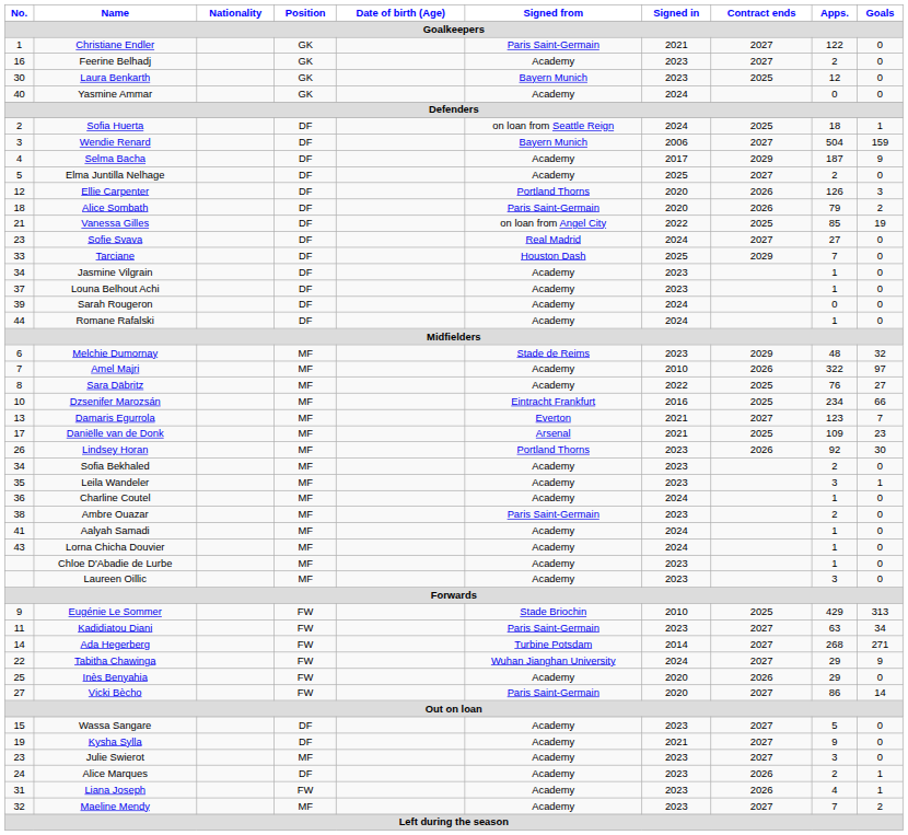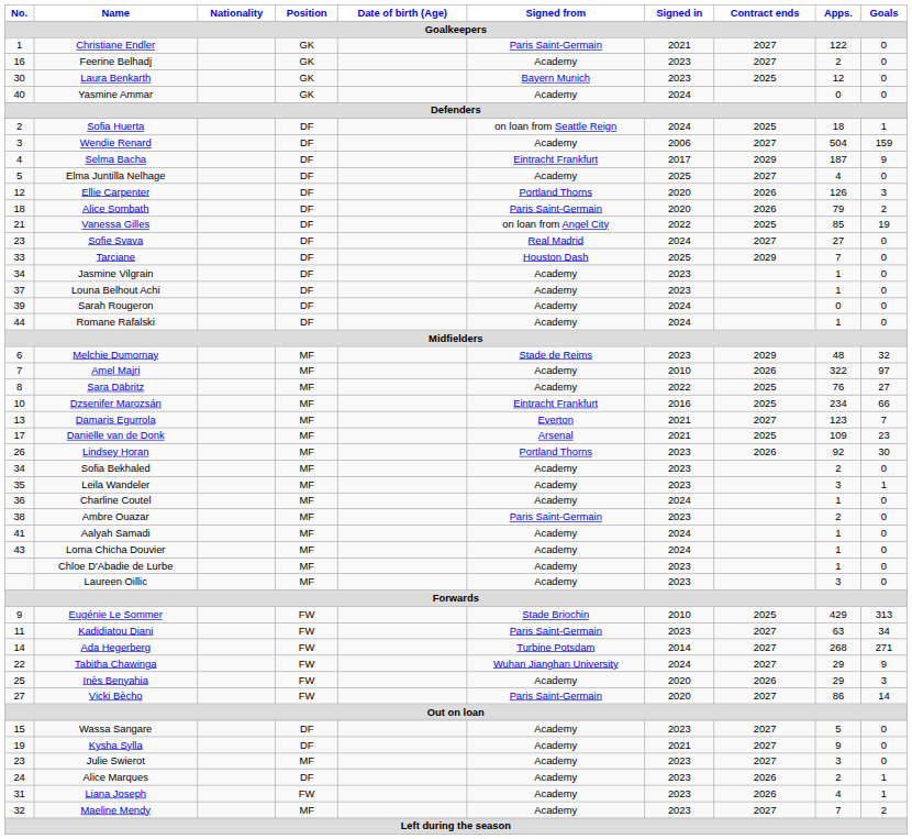 <table class="wikitable"  style="text-align:center; font-size:90%; width:100%;">
 <tr>
 <th style="background:#FFFFFF; color:blue; text-align:center;">No.</th>
 <th style="background:#FFFFFF; color:blue; text-align:center;">Name</th>
 <th style="background:#FFFFFF; color:blue; text-align:center;">Nationality</th>
 <th style="background:#FFFFFF; color:blue; text-align:center;">Position</th>
 <th style="background:#FFFFFF; color:blue; text-align:center;">Date of birth (Age)</th>
 <th style="background:#FFFFFF; color:blue; text-align:center;">Signed from</th>
 <th style="background:#FFFFFF; color:blue; text-align:center;">Signed in</th>
 <th style="background:#FFFFFF; color:blue; text-align:center;">Contract ends</th>
 <th style="background:#FFFFFF; color:blue; text-align:center;">Apps.</th>
 <th style="background:#FFFFFF; color:blue; text-align:center;">Goals</th>
 </tr>
 <tr>
 <th colspan="11"  style="background:#dcdcdc; text-align:center;">Goalkeepers</th>
 </tr>
 <tr>
 <td>1</td>
 <td><a href='#'>Christiane Endler</a></td>
 <td></td>
 <td>GK</td>
 <td></td>
 <td><a href='#'>Paris Saint-Germain</a></td>
 <td>2021</td>
 <td>2027</td>
 <td>122</td>
 <td>0</td>
 </tr>
 <tr>
 <td>16</td>
 <td>Feerine Belhadj</td>
 <td></td>
 <td>GK</td>
 <td></td>
 <td>Academy</td>
 <td>2023</td>
 <td>2027</td>
 <td>2</td>
 <td>0</td>
 </tr>
 <tr>
 <td>30</td>
 <td><a href='#'>Laura Benkarth</a></td>
 <td></td>
 <td>GK</td>
 <td></td>
 <td><a href='#'>Bayern Munich</a></td>
 <td>2023</td>
 <td>2025</td>
 <td>12</td>
 <td>0</td>
 </tr>
 <tr>
 <td>40</td>
 <td>Yasmine Ammar</td>
 <td></td>
 <td>GK</td>
 <td></td>
 <td>Academy</td>
 <td>2024</td>
 <td></td>
 <td>0</td>
 <td>0</td>
 </tr>
 <tr>
 <th colspan="11"  style="background:#dcdcdc; text-align:center;">Defenders</th>
 </tr>
 <tr>
 <td>2</td>
 <td><a href='#'>Sofia Huerta</a></td>
 <td></td>
 <td>DF</td>
 <td></td>
 <td>on loan from <a href='#'>Seattle Reign</a></td>
 <td>2024</td>
 <td>2025</td>
 <td>18</td>
 <td>1</td>
 </tr>
 <tr>
 <td>3</td>
 <td><a href='#'>Wendie Renard</a> </td>
 <td></td>
 <td>DF</td>
 <td></td>
-<td><a href='#'>Bayern Munich</a></td>
+<td>Academy</td>
 <td>2006</td>
 <td>2027</td>
 <td>504</td>
 <td>159</td>
 </tr>
 <tr>
 <td>4</td>
 <td><a href='#'>Selma Bacha</a></td>
 <td></td>
 <td>DF</td>
 <td></td>
-<td>Academy</td>
+<td><a href='#'>Eintracht Frankfurt</a></td>
 <td>2017</td>
 <td>2029</td>
 <td>187</td>
 <td>9</td>
 </tr>
 <tr>
 <td>5</td>
 <td>Elma Juntilla Nelhage</td>
 <td></td>
 <td>DF</td>
 <td></td>
 <td>Academy</td>
 <td>2025</td>
 <td>2027</td>
-<td>2</td>
+<td>4</td>
 <td>0</td>
 </tr>
 <tr>
 <td>12</td>
 <td><a href='#'>Ellie Carpenter</a></td>
 <td></td>
 <td>DF</td>
 <td></td>
 <td><a href='#'>Portland Thorns</a></td>
 <td>2020</td>
 <td>2026</td>
 <td>126</td>
 <td>3</td>
 </tr>
 <tr>
 <td>18</td>
 <td><a href='#'>Alice Sombath</a></td>
 <td></td>
 <td>DF</td>
 <td></td>
 <td><a href='#'>Paris Saint-Germain</a></td>
 <td>2020</td>
 <td>2026</td>
 <td>79</td>
 <td>2</td>
 </tr>
 <tr>
 <td>21</td>
 <td><a href='#'>Vanessa Gilles</a></td>
 <td></td>
 <td>DF</td>
 <td></td>
 <td>on loan from <a href='#'>Angel City</a></td>
 <td>2022</td>
 <td>2025</td>
 <td>85</td>
 <td>19</td>
 </tr>
 <tr>
 <td>23</td>
 <td><a href='#'>Sofie Svava</a></td>
 <td></td>
 <td>DF</td>
 <td></td>
 <td><a href='#'>Real Madrid</a></td>
 <td>2024</td>
 <td>2027</td>
 <td>27</td>
 <td>0</td>
 </tr>
 <tr>
 <td>33</td>
 <td><a href='#'>Tarciane</a></td>
 <td></td>
 <td>DF</td>
 <td></td>
 <td><a href='#'>Houston Dash</a></td>
 <td>2025</td>
 <td>2029</td>
 <td>7</td>
 <td>0</td>
 </tr>
 <tr>
 <td>34</td>
 <td>Jasmine Vilgrain</td>
 <td></td>
 <td>DF</td>
 <td></td>
 <td>Academy</td>
 <td>2023</td>
 <td></td>
 <td>1</td>
 <td>0</td>
 </tr>
 <tr>
 <td>37</td>
 <td>Louna Belhout Achi</td>
 <td></td>
 <td>DF</td>
 <td></td>
 <td>Academy</td>
 <td>2023</td>
 <td></td>
 <td>1</td>
 <td>0</td>
 </tr>
 <tr>
 <td>39</td>
 <td>Sarah Rougeron</td>
 <td></td>
 <td>DF</td>
 <td></td>
 <td>Academy</td>
 <td>2024</td>
 <td></td>
 <td>0</td>
 <td>0</td>
 </tr>
 <tr>
 <td>44</td>
 <td>Romane Rafalski</td>
 <td></td>
 <td>DF</td>
 <td></td>
 <td>Academy</td>
 <td>2024</td>
 <td></td>
 <td>1</td>
 <td>0</td>
 </tr>
 <tr>
 <th colspan="11"  style="background:#dcdcdc; text-align:center;">Midfielders</th>
 </tr>
 <tr>
 <td>6</td>
 <td><a href='#'>Melchie Dumornay</a></td>
 <td></td>
 <td>MF</td>
 <td></td>
 <td><a href='#'>Stade de Reims</a></td>
 <td>2023</td>
 <td>2029</td>
 <td>48</td>
 <td>32</td>
 </tr>
 <tr>
 <td>7</td>
 <td><a href='#'>Amel Majri</a></td>
 <td></td>
 <td>MF</td>
 <td></td>
 <td>Academy</td>
 <td>2010</td>
 <td>2026</td>
 <td>322</td>
 <td>97</td>
 </tr>
 <tr>
 <td>8</td>
 <td><a href='#'>Sara Däbritz</a></td>
 <td></td>
 <td>MF</td>
 <td></td>
 <td>Academy</td>
 <td>2022</td>
 <td>2025</td>
 <td>76</td>
 <td>27</td>
 </tr>
 <tr>
 <td>10</td>
 <td><a href='#'>Dzsenifer Marozsán</a></td>
 <td></td>
 <td>MF</td>
 <td></td>
 <td><a href='#'>Eintracht Frankfurt</a></td>
 <td>2016</td>
 <td>2025</td>
 <td>234</td>
 <td>66</td>
 </tr>
 <tr>
 <td>13</td>
 <td><a href='#'>Damaris Egurrola</a></td>
 <td></td>
 <td>MF</td>
 <td></td>
 <td><a href='#'>Everton</a></td>
 <td>2021</td>
 <td>2027</td>
 <td>123</td>
 <td>7</td>
 </tr>
 <tr>
 <td>17</td>
 <td><a href='#'>Daniëlle van de Donk</a></td>
 <td></td>
 <td>MF</td>
 <td></td>
 <td><a href='#'>Arsenal</a></td>
 <td>2021</td>
 <td>2025</td>
 <td>109</td>
 <td>23</td>
 </tr>
 <tr>
 <td>26</td>
 <td><a href='#'>Lindsey Horan</a></td>
 <td></td>
 <td>MF</td>
 <td></td>
 <td><a href='#'>Portland Thorns</a></td>
 <td>2023</td>
 <td>2026</td>
 <td>92</td>
 <td>30</td>
 </tr>
 <tr>
 <td>34</td>
 <td>Sofia Bekhaled</td>
 <td></td>
 <td>MF</td>
 <td></td>
 <td>Academy</td>
 <td>2023</td>
 <td></td>
 <td>2</td>
 <td>0</td>
 </tr>
 <tr>
 <td>35</td>
 <td>Leila Wandeler</td>
 <td></td>
 <td>MF</td>
 <td></td>
 <td>Academy</td>
 <td>2023</td>
 <td></td>
 <td>3</td>
 <td>1</td>
 </tr>
 <tr>
 <td>36</td>
 <td>Charline Coutel</td>
 <td></td>
 <td>MF</td>
 <td></td>
 <td>Academy</td>
 <td>2024</td>
 <td></td>
 <td>1</td>
 <td>0</td>
 </tr>
 <tr>
 <td>38</td>
 <td>Ambre Ouazar</td>
 <td></td>
 <td>MF</td>
 <td></td>
 <td><a href='#'>Paris Saint-Germain</a></td>
 <td>2023</td>
 <td></td>
 <td>2</td>
 <td>0</td>
 </tr>
 <tr>
 <td>41</td>
 <td>Aalyah Samadi</td>
 <td></td>
 <td>MF</td>
 <td></td>
 <td>Academy</td>
 <td>2024</td>
 <td></td>
 <td>1</td>
 <td>0</td>
 </tr>
 <tr>
 <td>43</td>
 <td>Lorna Chicha Douvier</td>
 <td></td>
 <td>MF</td>
 <td></td>
 <td>Academy</td>
 <td>2024</td>
 <td></td>
 <td>1</td>
 <td>0</td>
 </tr>
 <tr>
 <td></td>
 <td>Chloe D'Abadie de Lurbe</td>
 <td></td>
 <td>MF</td>
 <td></td>
 <td>Academy</td>
 <td>2023</td>
 <td></td>
 <td>1</td>
 <td>0</td>
 </tr>
 <tr>
 <td></td>
 <td>Laureen Oillic</td>
 <td></td>
 <td>MF</td>
 <td></td>
 <td>Academy</td>
 <td>2023</td>
 <td></td>
 <td>3</td>
 <td>0</td>
 </tr>
 <tr>
 <th colspan="11"  style="background:#dcdcdc; text-align:center;">Forwards</th>
 </tr>
 <tr>
 <td>9</td>
 <td><a href='#'>Eugénie Le Sommer</a></td>
 <td></td>
 <td>FW</td>
 <td></td>
 <td><a href='#'>Stade Briochin</a></td>
 <td>2010</td>
 <td>2025</td>
 <td>429</td>
 <td>313</td>
 </tr>
 <tr>
 <td>11</td>
 <td><a href='#'>Kadidiatou Diani</a></td>
 <td></td>
 <td>FW</td>
 <td></td>
 <td><a href='#'>Paris Saint-Germain</a></td>
 <td>2023</td>
 <td>2027</td>
 <td>63</td>
 <td>34</td>
 </tr>
 <tr>
 <td>14</td>
 <td><a href='#'>Ada Hegerberg</a></td>
 <td></td>
 <td>FW</td>
 <td></td>
 <td><a href='#'>Turbine Potsdam</a></td>
 <td>2014</td>
 <td>2027</td>
 <td>268</td>
 <td>271</td>
 </tr>
 <tr>
 <td>22</td>
 <td><a href='#'>Tabitha Chawinga</a></td>
 <td></td>
 <td>FW</td>
 <td></td>
 <td><a href='#'>Wuhan Jianghan University</a></td>
 <td>2024</td>
 <td>2027</td>
 <td>29</td>
 <td>9</td>
 </tr>
 <tr>
 <td>25</td>
 <td><a href='#'>Inès Benyahia</a></td>
 <td></td>
 <td>FW</td>
 <td></td>
 <td>Academy</td>
 <td>2020</td>
 <td>2026</td>
 <td>29</td>
-<td>0</td>
+<td>3</td>
 </tr>
 <tr>
 <td>27</td>
 <td><a href='#'>Vicki Bècho</a></td>
 <td></td>
 <td>FW</td>
 <td></td>
 <td><a href='#'>Paris Saint-Germain</a></td>
 <td>2020</td>
 <td>2027</td>
 <td>86</td>
 <td>14</td>
 </tr>
 <tr>
 <th colspan="11"  style="background:#dcdcdc; text-align:center;">Out on loan</th>
 </tr>
 <tr>
 <td>15</td>
 <td>Wassa Sangare</td>
 <td></td>
 <td>DF</td>
 <td></td>
 <td>Academy</td>
 <td>2023</td>
 <td>2027</td>
 <td>5</td>
 <td>0</td>
 </tr>
 <tr>
 <td>19</td>
 <td><a href='#'>Kysha Sylla</a></td>
 <td></td>
 <td>DF</td>
 <td></td>
 <td>Academy</td>
 <td>2021</td>
 <td>2027</td>
 <td>9</td>
 <td>0</td>
 </tr>
 <tr>
 <td>23</td>
 <td>Julie Swierot</td>
 <td></td>
 <td>MF</td>
 <td></td>
 <td>Academy</td>
 <td>2023</td>
 <td>2027</td>
 <td>3</td>
 <td>0</td>
 </tr>
 <tr>
 <td>24</td>
 <td>Alice Marques</td>
 <td></td>
 <td>DF</td>
 <td></td>
 <td>Academy</td>
 <td>2023</td>
 <td>2026</td>
 <td>2</td>
 <td>1</td>
 </tr>
 <tr>
 <td>31</td>
 <td><a href='#'>Liana Joseph</a></td>
 <td></td>
 <td>FW</td>
 <td></td>
 <td>Academy</td>
 <td>2023</td>
 <td>2026</td>
 <td>4</td>
 <td>1</td>
 </tr>
 <tr>
 <td>32</td>
 <td><a href='#'>Maeline Mendy</a></td>
 <td></td>
 <td>MF</td>
 <td></td>
 <td>Academy</td>
 <td>2023</td>
 <td>2027</td>
 <td>7</td>
 <td>2</td>
 </tr>
 <tr>
 <th colspan="11"  style="background:#dcdcdc; text-align:center;">Left during the season</th>
 </tr>
 </table>
